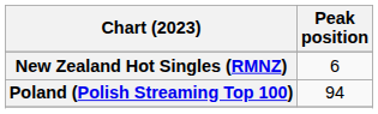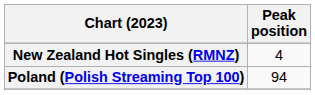 <table class="wikitable sortable plainrowheaders" style="text-align:center">
 <tr>
 <th scope="col">Chart (2023)</th>
 <th scope="col">Peak<br>position</th>
 </tr>
 <tr>
 </tr>
 <tr>
 </tr>
 <tr>
 </tr>
 <tr>
 <th scope="row">New Zealand Hot Singles (<a href='#'>RMNZ</a>)</th>
-<td>6</td>
+<td>4</td>
 </tr>
 <tr>
 <th scope="row">Poland (<a href='#'>Polish Streaming Top 100</a>)</th>
 <td>94</td>
 </tr>
 <tr>
 </tr>
 <tr>
 </tr>
 <tr>
 </tr>
 </table>
